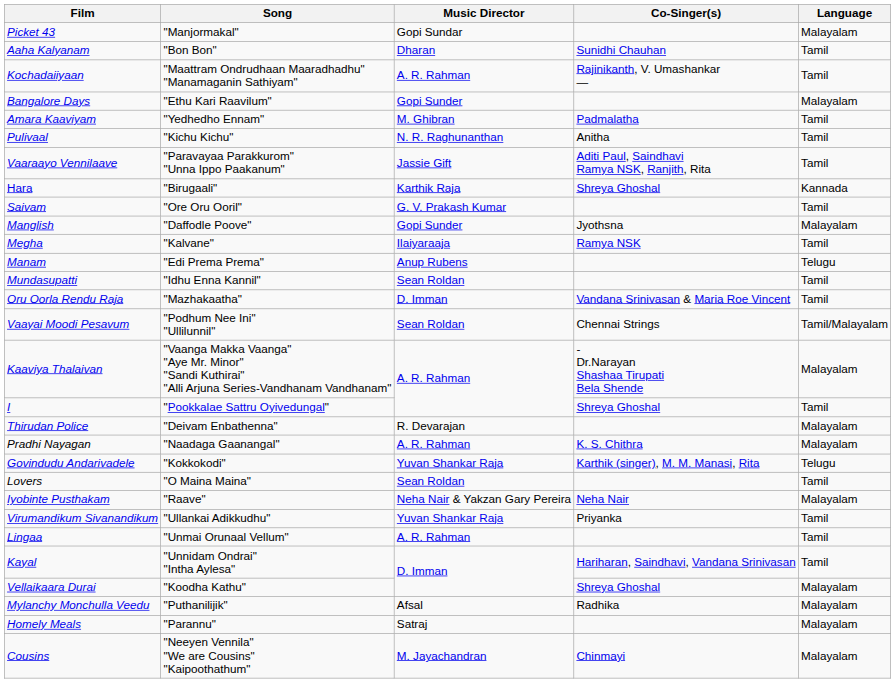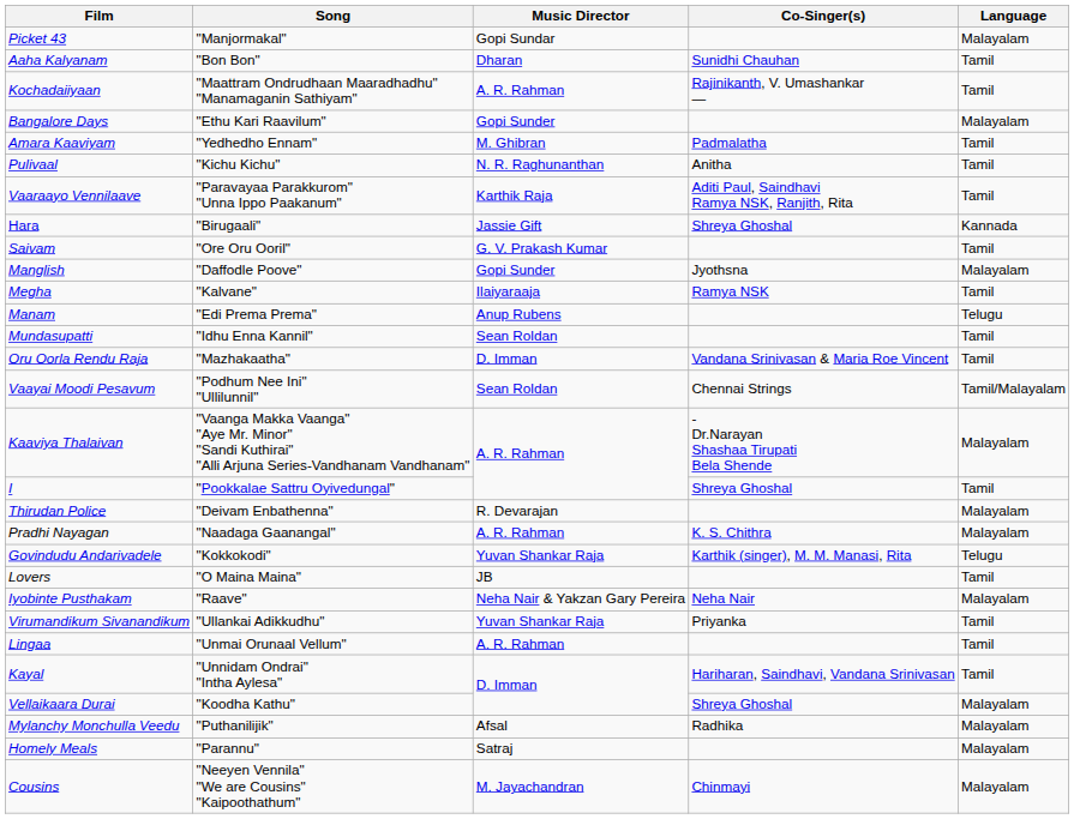 <table class="wikitable sortable">
 <tr>
 <th>Film</th>
 <th>Song</th>
 <th>Music Director</th>
 <th>Co-Singer(s)</th>
 <th>Language</th>
 </tr>
 <tr>
 <td><em><a href='#'>Picket 43</a></em></td>
 <td>"Manjormakal"</td>
 <td>Gopi Sundar</td>
 <td></td>
 <td>Malayalam</td>
 </tr>
 <tr>
 <td><em><a href='#'>Aaha Kalyanam</a></em></td>
 <td>"Bon Bon"</td>
 <td><a href='#'>Dharan</a></td>
 <td><a href='#'>Sunidhi Chauhan</a></td>
 <td>Tamil</td>
 </tr>
 <tr>
 <td><em><a href='#'>Kochadaiiyaan</a></em></td>
 <td>"Maattram Ondrudhaan Maaradhadhu"<br>"Manamaganin Sathiyam"</td>
 <td><a href='#'>A.&nbsp;R. Rahman</a></td>
 <td><a href='#'>Rajinikanth</a>, V. Umashankar<br>—</td>
 <td>Tamil</td>
 </tr>
 <tr>
 <td><em><a href='#'>Bangalore Days</a></em></td>
 <td>"Ethu Kari Raavilum"</td>
 <td><a href='#'>Gopi Sunder</a></td>
 <td></td>
 <td>Malayalam</td>
 </tr>
 <tr>
 <td><em><a href='#'>Amara Kaaviyam</a></em></td>
 <td>"Yedhedho Ennam"</td>
 <td><a href='#'>M. Ghibran</a></td>
 <td><a href='#'>Padmalatha</a></td>
 <td>Tamil</td>
 </tr>
 <tr>
 <td><em><a href='#'>Pulivaal</a></em></td>
 <td>"Kichu Kichu"</td>
 <td><a href='#'>N. R. Raghunanthan</a></td>
 <td>Anitha</td>
 <td>Tamil</td>
 </tr>
 <tr>
 <td><em><a href='#'>Vaaraayo Vennilaave</a></em></td>
 <td>"Paravayaa Parakkurom"<br>"Unna Ippo Paakanum"</td>
-<td><a href='#'>Jassie Gift</a></td>
+<td><a href='#'>Karthik Raja</a></td>
 <td><a href='#'>Aditi Paul</a>, <a href='#'>Saindhavi</a><br><a href='#'>Ramya NSK</a>, <a href='#'>Ranjith</a>, Rita</td>
 <td>Tamil</td>
 </tr>
 <tr>
 <td><a href='#'>Hara</a></td>
 <td>"Birugaali"</td>
-<td><a href='#'>Karthik Raja</a></td>
+<td><a href='#'>Jassie Gift</a></td>
 <td><a href='#'>Shreya Ghoshal</a></td>
 <td>Kannada</td>
 </tr>
 <tr>
 <td><em><a href='#'>Saivam</a></em></td>
 <td>"Ore Oru Ooril"</td>
 <td><a href='#'>G. V. Prakash Kumar</a></td>
 <td></td>
 <td>Tamil</td>
 </tr>
 <tr>
 <td><em><a href='#'>Manglish</a></em></td>
 <td>"Daffodle Poove"</td>
 <td><a href='#'>Gopi Sunder</a></td>
 <td>Jyothsna</td>
 <td>Malayalam</td>
 </tr>
 <tr>
 <td><em><a href='#'>Megha</a></em></td>
 <td>"Kalvane"</td>
 <td><a href='#'>Ilaiyaraaja</a></td>
 <td><a href='#'>Ramya NSK</a></td>
 <td>Tamil</td>
 </tr>
 <tr>
 <td><em><a href='#'>Manam</a></em></td>
 <td>"Edi Prema Prema"</td>
 <td><a href='#'>Anup Rubens</a></td>
 <td></td>
 <td>Telugu</td>
 </tr>
 <tr>
 <td><em><a href='#'>Mundasupatti</a></em></td>
 <td>"Idhu Enna Kannil"</td>
 <td><a href='#'>Sean Roldan</a></td>
 <td></td>
 <td>Tamil</td>
 </tr>
 <tr>
 <td><em><a href='#'>Oru Oorla Rendu Raja</a></em></td>
 <td>"Mazhakaatha"</td>
 <td><a href='#'>D. Imman</a></td>
 <td><a href='#'>Vandana Srinivasan</a> & <a href='#'>Maria Roe Vincent</a></td>
 <td>Tamil</td>
 </tr>
 <tr>
 <td><em><a href='#'>Vaayai Moodi Pesavum</a></em></td>
 <td>"Podhum Nee Ini"<br>"Ullilunnil"</td>
 <td><a href='#'>Sean Roldan</a></td>
 <td>Chennai Strings</td>
 <td>Tamil/Malayalam</td>
 </tr>
 <tr>
 <td><em><a href='#'>Kaaviya Thalaivan</a></em></td>
 <td>"Vaanga Makka Vaanga"<br>"Aye Mr. Minor"<br>"Sandi Kuthirai"<br>"Alli Arjuna Series-Vandhanam Vandhanam"</td>
 <td rowspan="2"><a href='#'>A.&nbsp;R. Rahman</a></td>
 <td>-<br>Dr.Narayan<br><a href='#'>Shashaa Tirupati</a><br><a href='#'>Bela Shende</a></td>
 <td>Malayalam</td>
 </tr>
 <tr>
 <td><em><a href='#'>I</a></em></td>
 <td>"<a href='#'>Pookkalae Sattru Oyivedungal</a>"</td>
 <td><a href='#'>Shreya Ghoshal</a></td>
 <td>Tamil</td>
 </tr>
 <tr>
 <td><em><a href='#'>Thirudan Police</a></em></td>
 <td>"Deivam Enbathenna"</td>
 <td>R. Devarajan</td>
 <td></td>
 <td>Malayalam</td>
 </tr>
 <tr>
 <td><em>Pradhi Nayagan</em></td>
 <td>"Naadaga Gaanangal"</td>
 <td><a href='#'>A.&nbsp;R. Rahman</a></td>
 <td><a href='#'>K. S. Chithra</a></td>
 <td>Malayalam</td>
 </tr>
 <tr>
 <td><em><a href='#'>Govindudu Andarivadele</a></em></td>
 <td>"Kokkokodi"</td>
 <td><a href='#'>Yuvan Shankar Raja</a></td>
 <td><a href='#'>Karthik (singer)</a>, <a href='#'>M. M. Manasi</a>, <a href='#'>Rita</a></td>
 <td>Telugu</td>
 </tr>
 <tr>
 <td><em>Lovers</em></td>
 <td>"O Maina Maina"</td>
-<td><a href='#'>Sean Roldan</a></td>
+<td>JB</td>
 <td></td>
 <td>Tamil</td>
 </tr>
 <tr>
 <td><em><a href='#'>Iyobinte Pusthakam</a></em></td>
 <td>"Raave"</td>
 <td><a href='#'>Neha Nair</a> & Yakzan Gary Pereira</td>
 <td><a href='#'>Neha Nair</a></td>
 <td>Malayalam</td>
 </tr>
 <tr>
 <td><em><a href='#'>Virumandikum Sivanandikum</a></em></td>
 <td>"Ullankai Adikkudhu"</td>
 <td><a href='#'>Yuvan Shankar Raja</a></td>
 <td>Priyanka</td>
 <td>Tamil</td>
 </tr>
 <tr>
 <td><em><a href='#'>Lingaa</a></em></td>
 <td>"Unmai Orunaal Vellum"</td>
 <td><a href='#'>A.&nbsp;R. Rahman</a></td>
 <td></td>
 <td>Tamil</td>
 </tr>
 <tr>
 <td><em><a href='#'>Kayal</a></em></td>
 <td>"Unnidam Ondrai"<br>"Intha Aylesa"</td>
 <td rowspan="2"><a href='#'>D. Imman</a></td>
 <td><a href='#'>Hariharan</a>, <a href='#'>Saindhavi</a>, <a href='#'>Vandana Srinivasan</a></td>
 <td>Tamil</td>
 </tr>
 <tr>
 <td><em><a href='#'>Vellaikaara Durai</a></em></td>
 <td>"Koodha Kathu"</td>
 <td><a href='#'>Shreya Ghoshal</a></td>
 <td>Malayalam</td>
 </tr>
 <tr>
 <td><em><a href='#'>Mylanchy Monchulla Veedu </a></em></td>
 <td>"Puthanilijik"</td>
 <td>Afsal</td>
 <td>Radhika</td>
 <td>Malayalam</td>
 </tr>
 <tr>
 <td><em><a href='#'>Homely Meals</a></em></td>
 <td>"Parannu"</td>
 <td>Satraj</td>
 <td></td>
 <td>Malayalam</td>
 </tr>
 <tr>
 <td><em><a href='#'>Cousins</a></em></td>
 <td>"Neeyen Vennila" <br>"We are Cousins"<br>"Kaipoothathum"</td>
 <td><a href='#'>M. Jayachandran</a></td>
 <td><a href='#'>Chinmayi</a></td>
 <td>Malayalam</td>
 </tr>
 </table>
